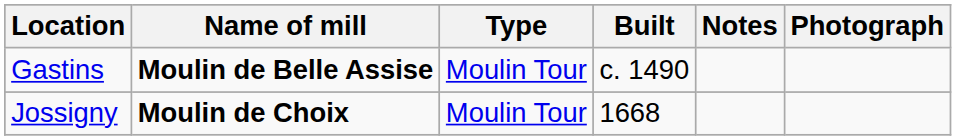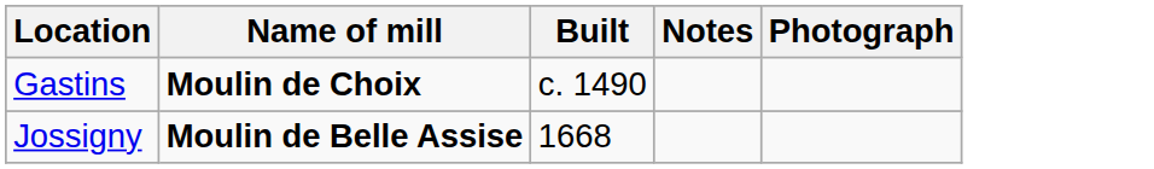 <table class="wikitable">
 <tr>
 <th>Location</th>
 <th>Name of mill</th>
-<th>Type</th>
 <th>Built</th>
 <th>Notes</th>
 <th>Photograph</th>
 </tr>
 <tr>
 <td><a href='#'>Gastins</a></td>
-<td><strong>Moulin de Belle Assise</strong></td>
-<td><a href='#'>Moulin Tour</a></td>
+<td><strong>Moulin de Choix</strong></td>
 <td>c. 1490</td>
 <td> </td>
 <td></td>
 </tr>
 <tr>
 <td><a href='#'>Jossigny</a></td>
-<td><strong>Moulin de Choix</strong></td>
-<td><a href='#'>Moulin Tour</a></td>
+<td><strong>Moulin de Belle Assise</strong></td>
 <td>1668</td>
 <td> </td>
 <td></td>
 </tr>
 </table>
